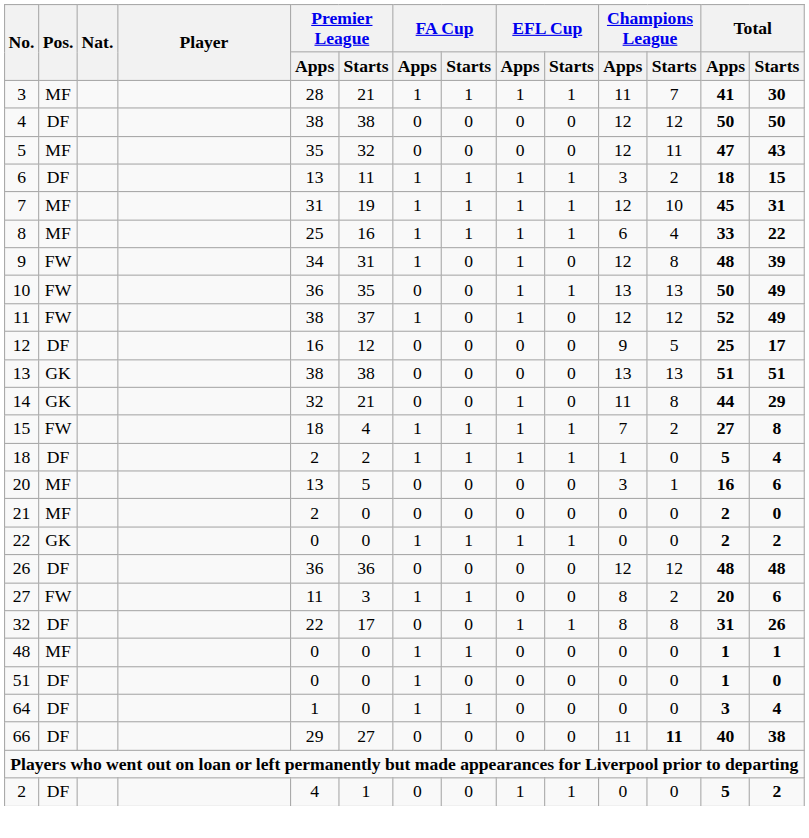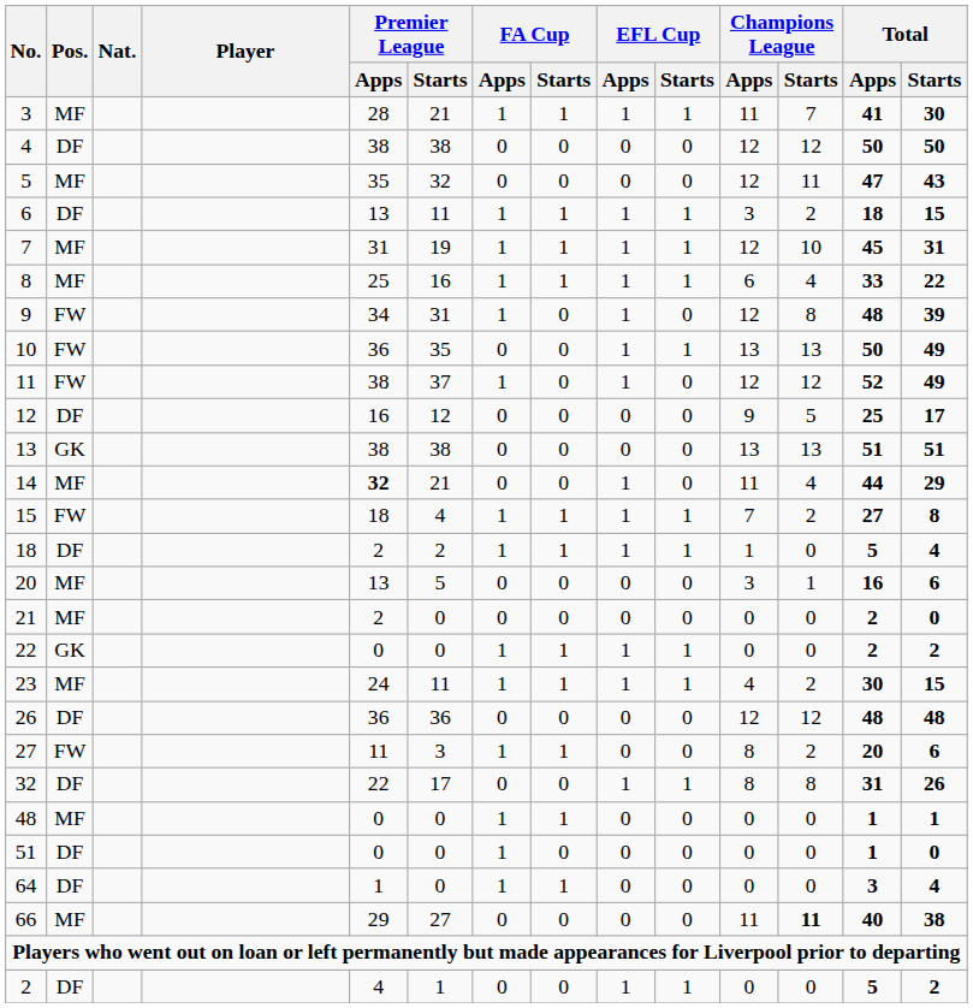 <table class="wikitable sortable" style="text-align:center">
 <tr>
 <th rowspan="2">No.</th>
 <th rowspan="2">Pos.</th>
 <th rowspan="2">Nat.</th>
 <th rowspan="2" style="width:150px;">Player</th>
 <th colspan="2" style="width:86px;"><a href='#'>Premier League</a></th>
 <th colspan="2" style="width:86px;"><a href='#'>FA Cup</a></th>
 <th colspan="2" style="width:86px;"><a href='#'>EFL Cup</a></th>
 <th colspan="2" style="width:86px;"><a href='#'>Champions League</a></th>
 <th colspan="2" style="width:86px;">Total</th>
 </tr>
 <tr>
 <th>Apps</th>
 <th>Starts</th>
 <th>Apps</th>
 <th>Starts</th>
 <th>Apps</th>
 <th>Starts</th>
 <th>Apps</th>
 <th>Starts</th>
 <th>Apps</th>
 <th>Starts</th>
 </tr>
 <tr>
 <td>3</td>
 <td>MF</td>
 <td></td>
 <td align=left></td>
 <td>28</td>
 <td>21</td>
 <td>1</td>
 <td>1</td>
 <td>1</td>
 <td>1</td>
 <td>11</td>
 <td>7</td>
 <td><strong>41</strong></td>
 <td><strong>30</strong></td>
 </tr>
 <tr>
 <td>4</td>
 <td>DF</td>
 <td></td>
 <td align=left></td>
 <td>38</td>
 <td>38</td>
 <td>0</td>
 <td>0</td>
 <td>0</td>
 <td>0</td>
 <td>12</td>
 <td>12</td>
 <td><strong>50</strong></td>
 <td><strong>50</strong></td>
 </tr>
 <tr>
 <td>5</td>
 <td>MF</td>
 <td></td>
 <td align=left></td>
 <td>35</td>
 <td>32</td>
 <td>0</td>
 <td>0</td>
 <td>0</td>
 <td>0</td>
 <td>12</td>
 <td>11</td>
 <td><strong>47</strong></td>
 <td><strong>43</strong></td>
 </tr>
 <tr>
 <td>6</td>
 <td>DF</td>
 <td></td>
 <td align=left></td>
 <td>13</td>
 <td>11</td>
 <td>1</td>
 <td>1</td>
 <td>1</td>
 <td>1</td>
 <td>3</td>
 <td>2</td>
 <td><strong>18</strong></td>
 <td><strong>15</strong></td>
 </tr>
 <tr>
 <td>7</td>
 <td>MF</td>
 <td></td>
 <td align=left></td>
 <td>31</td>
 <td>19</td>
 <td>1</td>
 <td>1</td>
 <td>1</td>
 <td>1</td>
 <td>12</td>
 <td>10</td>
 <td><strong>45</strong></td>
 <td><strong>31</strong></td>
 </tr>
 <tr>
 <td>8</td>
 <td>MF</td>
 <td></td>
 <td align=left></td>
 <td>25</td>
 <td>16</td>
 <td>1</td>
 <td>1</td>
 <td>1</td>
 <td>1</td>
 <td>6</td>
 <td>4</td>
 <td><strong>33</strong></td>
 <td><strong>22</strong></td>
 </tr>
 <tr>
 <td>9</td>
 <td>FW</td>
 <td></td>
 <td align=left></td>
 <td>34</td>
 <td>31</td>
 <td>1</td>
 <td>0</td>
 <td>1</td>
 <td>0</td>
 <td>12</td>
 <td>8</td>
 <td><strong>48</strong></td>
 <td><strong>39</strong></td>
 </tr>
 <tr>
 <td>10</td>
 <td>FW</td>
 <td></td>
 <td align=left></td>
 <td>36</td>
 <td>35</td>
 <td>0</td>
 <td>0</td>
 <td>1</td>
 <td>1</td>
 <td>13</td>
 <td>13</td>
 <td><strong>50</strong></td>
 <td><strong>49</strong></td>
 </tr>
 <tr>
 <td>11</td>
 <td>FW</td>
 <td></td>
 <td align=left></td>
 <td>38</td>
 <td>37</td>
 <td>1</td>
 <td>0</td>
 <td>1</td>
 <td>0</td>
 <td>12</td>
 <td>12</td>
 <td><strong>52</strong></td>
 <td><strong>49</strong></td>
 </tr>
 <tr>
 <td>12</td>
 <td>DF</td>
 <td></td>
 <td align=left></td>
 <td>16</td>
 <td>12</td>
 <td>0</td>
 <td>0</td>
 <td>0</td>
 <td>0</td>
 <td>9</td>
 <td>5</td>
 <td><strong>25</strong></td>
 <td><strong>17</strong></td>
 </tr>
 <tr>
 <td>13</td>
 <td>GK</td>
 <td></td>
 <td align=left></td>
 <td>38</td>
 <td>38</td>
 <td>0</td>
 <td>0</td>
 <td>0</td>
 <td>0</td>
 <td>13</td>
 <td>13</td>
 <td><strong>51</strong></td>
 <td><strong>51</strong></td>
 </tr>
 <tr>
 <td>14</td>
-<td>GK</td>
+<td>MF</td>
 <td></td>
 <td align=left></td>
-<td>32</td>
+<td><strong>32</strong></td>
 <td>21</td>
 <td>0</td>
 <td>0</td>
 <td>1</td>
 <td>0</td>
 <td>11</td>
-<td>8</td>
+<td>4</td>
 <td><strong>44</strong></td>
 <td><strong>29</strong></td>
 </tr>
 <tr>
 <td>15</td>
 <td>FW</td>
 <td></td>
 <td align=left></td>
 <td>18</td>
 <td>4</td>
 <td>1</td>
 <td>1</td>
 <td>1</td>
 <td>1</td>
 <td>7</td>
 <td>2</td>
 <td><strong>27</strong></td>
 <td><strong>8</strong></td>
 </tr>
 <tr>
 <td>18</td>
 <td>DF</td>
 <td></td>
 <td align=left></td>
 <td>2</td>
 <td>2</td>
 <td>1</td>
 <td>1</td>
 <td>1</td>
 <td>1</td>
 <td>1</td>
 <td>0</td>
 <td><strong>5</strong></td>
 <td><strong>4</strong></td>
 </tr>
 <tr>
 <td>20</td>
 <td>MF</td>
 <td></td>
 <td align=left></td>
 <td>13</td>
 <td>5</td>
 <td>0</td>
 <td>0</td>
 <td>0</td>
 <td>0</td>
 <td>3</td>
 <td>1</td>
 <td><strong>16</strong></td>
 <td><strong>6</strong></td>
 </tr>
 <tr>
 <td>21</td>
 <td>MF</td>
 <td></td>
 <td align=left></td>
 <td>2</td>
 <td>0</td>
 <td>0</td>
 <td>0</td>
 <td>0</td>
 <td>0</td>
 <td>0</td>
 <td>0</td>
 <td><strong>2</strong></td>
 <td><strong>0</strong></td>
 </tr>
 <tr>
 <td>22</td>
 <td>GK</td>
 <td></td>
 <td align=left></td>
 <td>0</td>
 <td>0</td>
 <td>1</td>
 <td>1</td>
 <td>1</td>
 <td>1</td>
 <td>0</td>
 <td>0</td>
 <td><strong>2</strong></td>
 <td><strong>2</strong></td>
+</tr>
+<tr>
+<td>23</td>
+<td>MF</td>
+<td></td>
+<td align=left></td>
+<td>24</td>
+<td>11</td>
+<td>1</td>
+<td>1</td>
+<td>1</td>
+<td>1</td>
+<td>4</td>
+<td>2</td>
+<td><strong>30</strong></td>
+<td><strong>15</strong></td>
 </tr>
 <tr>
 <td>26</td>
 <td>DF</td>
 <td></td>
 <td align=left></td>
 <td>36</td>
 <td>36</td>
 <td>0</td>
 <td>0</td>
 <td>0</td>
 <td>0</td>
 <td>12</td>
 <td>12</td>
 <td><strong>48</strong></td>
 <td><strong>48</strong></td>
 </tr>
 <tr>
 <td>27</td>
 <td>FW</td>
 <td></td>
 <td align=left></td>
 <td>11</td>
 <td>3</td>
 <td>1</td>
 <td>1</td>
 <td>0</td>
 <td>0</td>
 <td>8</td>
 <td>2</td>
 <td><strong>20</strong></td>
 <td><strong>6</strong></td>
 </tr>
 <tr>
 <td>32</td>
 <td>DF</td>
 <td></td>
 <td align=left></td>
 <td>22</td>
 <td>17</td>
 <td>0</td>
 <td>0</td>
 <td>1</td>
 <td>1</td>
 <td>8</td>
 <td>8</td>
 <td><strong>31</strong></td>
 <td><strong>26</strong></td>
 </tr>
 <tr>
 <td>48</td>
 <td>MF</td>
 <td></td>
 <td align=left></td>
 <td>0</td>
 <td>0</td>
 <td>1</td>
 <td>1</td>
 <td>0</td>
 <td>0</td>
 <td>0</td>
 <td>0</td>
 <td><strong>1</strong></td>
 <td><strong>1</strong></td>
 </tr>
 <tr>
 <td>51</td>
 <td>DF</td>
 <td></td>
 <td align=left></td>
 <td>0</td>
 <td>0</td>
 <td>1</td>
 <td>0</td>
 <td>0</td>
 <td>0</td>
 <td>0</td>
 <td>0</td>
 <td><strong>1</strong></td>
 <td><strong>0</strong></td>
 </tr>
 <tr>
 <td>64</td>
 <td>DF</td>
 <td></td>
 <td align=left></td>
 <td>1</td>
 <td>0</td>
 <td>1</td>
 <td>1</td>
 <td>0</td>
 <td>0</td>
 <td>0</td>
 <td>0</td>
 <td><strong>3</strong></td>
 <td><strong>4</strong></td>
 </tr>
 <tr>
 <td>66</td>
-<td>DF</td>
+<td>MF</td>
 <td></td>
 <td align=left></td>
 <td>29</td>
 <td>27</td>
 <td>0</td>
 <td>0</td>
 <td>0</td>
 <td>0</td>
 <td>11</td>
 <td><strong>11</strong></td>
 <td><strong>40</strong></td>
 <td><strong>38</strong></td>
 </tr>
 <tr>
 <td colspan="14"><strong>Players who went out on loan or left permanently but made appearances for Liverpool prior to departing</strong></td>
 </tr>
 <tr>
 <td>2</td>
 <td>DF</td>
 <td></td>
 <td align=left></td>
 <td>4</td>
 <td>1</td>
 <td>0</td>
 <td>0</td>
 <td>1</td>
 <td>1</td>
 <td>0</td>
 <td>0</td>
 <td><strong>5</strong></td>
 <td><strong>2</strong></td>
 </tr>
 </table>
